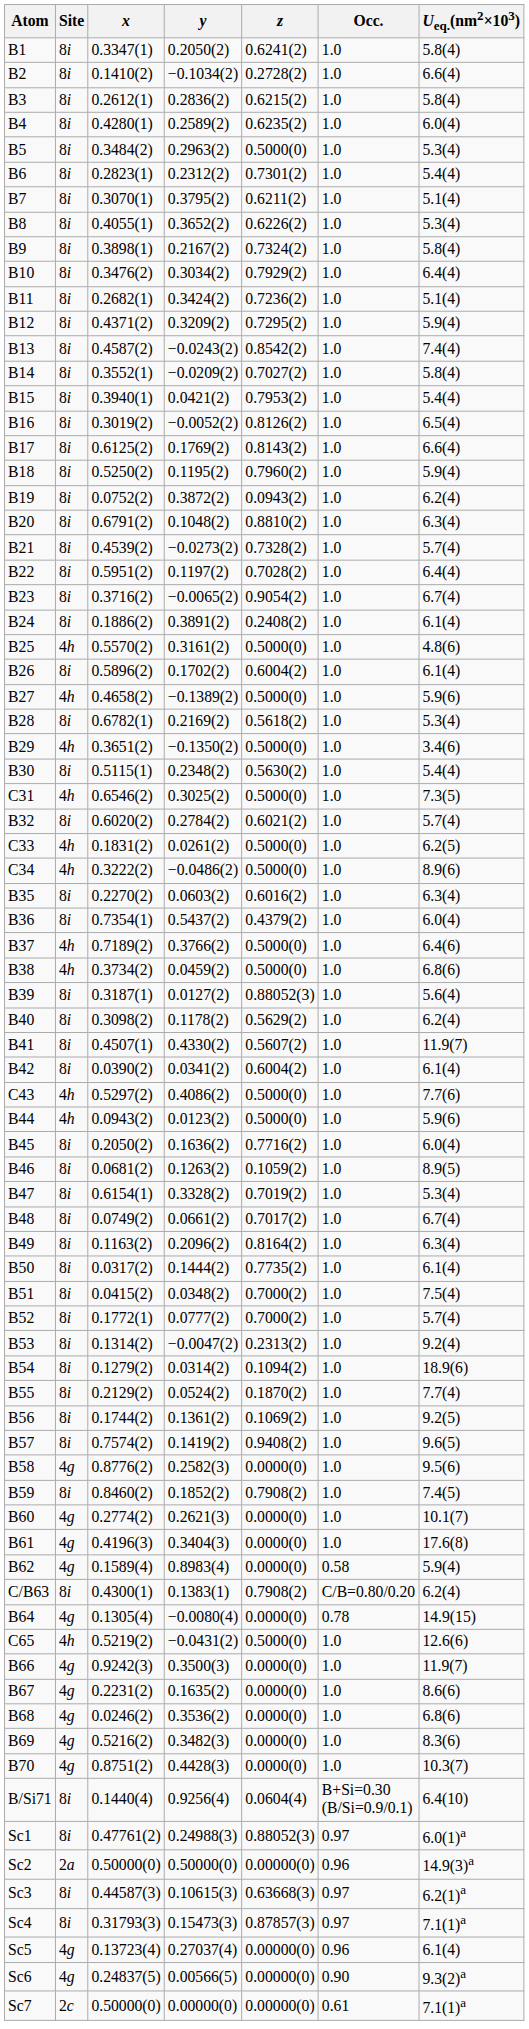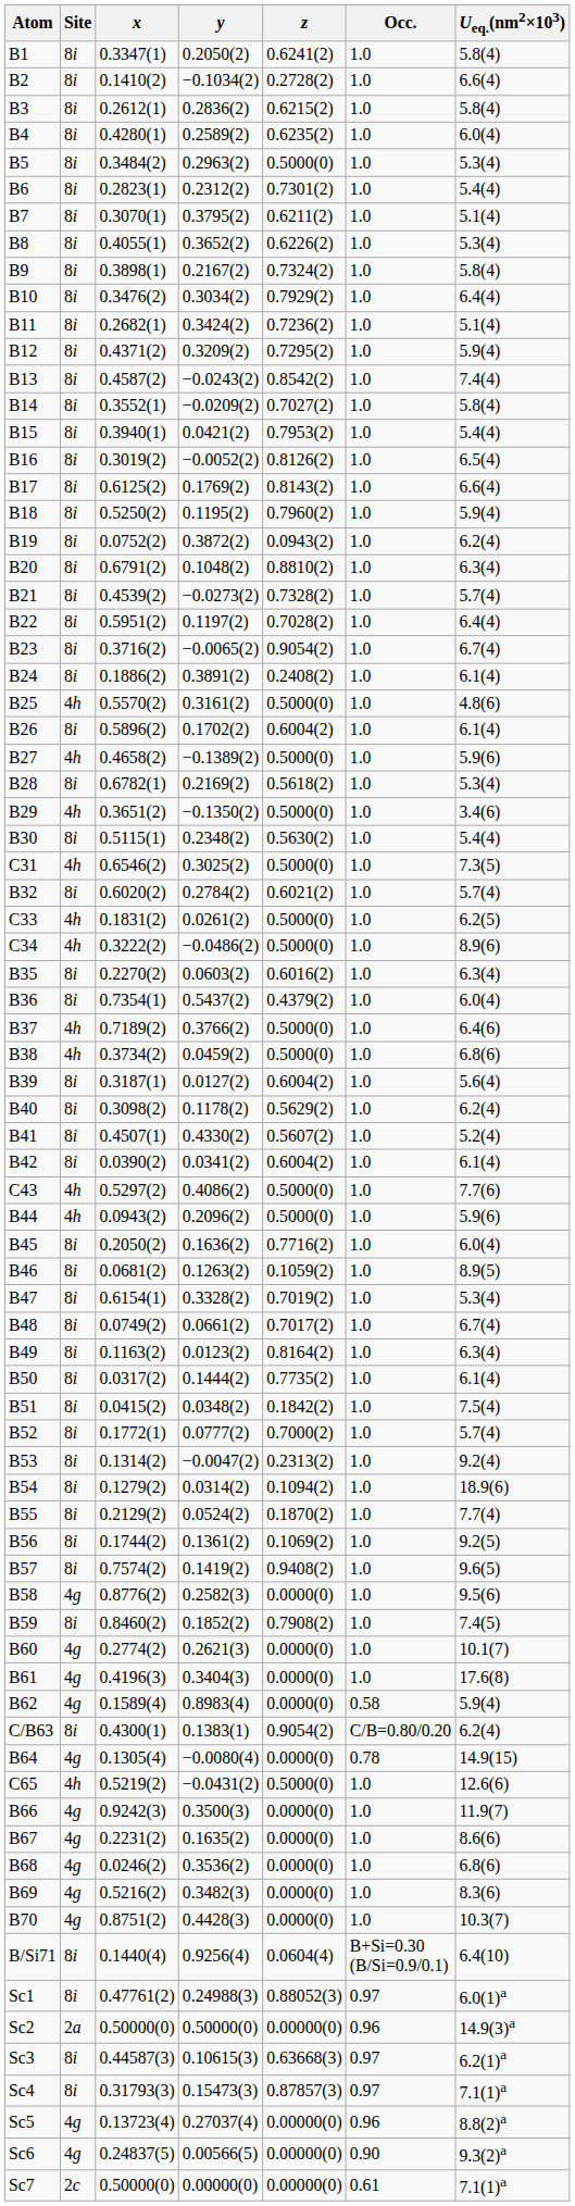 <table class="wikitable">
 <tr>
 <th>Atom</th>
 <th>Site</th>
 <th><em>x</em></th>
 <th><em>y</em></th>
 <th><em>z</em></th>
 <th>Occ.</th>
 <th><em>U</em><sub>eq.</sub>(nm<sup>2</sup>×10<sup>3</sup>)</th>
 </tr>
 <tr>
 <td>B1</td>
 <td>8<em>i</em></td>
 <td>0.3347(1)</td>
 <td>0.2050(2)</td>
 <td>0.6241(2)</td>
 <td>1.0</td>
 <td>5.8(4)</td>
 </tr>
 <tr>
 <td>B2</td>
 <td>8<em>i</em></td>
 <td>0.1410(2)</td>
 <td>−0.1034(2)</td>
 <td>0.2728(2)</td>
 <td>1.0</td>
 <td>6.6(4)</td>
 </tr>
 <tr>
 <td>B3</td>
 <td>8<em>i</em></td>
 <td>0.2612(1)</td>
 <td>0.2836(2)</td>
 <td>0.6215(2)</td>
 <td>1.0</td>
 <td>5.8(4)</td>
 </tr>
 <tr>
 <td>B4</td>
 <td>8<em>i</em></td>
 <td>0.4280(1)</td>
 <td>0.2589(2)</td>
 <td>0.6235(2)</td>
 <td>1.0</td>
 <td>6.0(4)</td>
 </tr>
 <tr>
 <td>B5</td>
 <td>8<em>i</em></td>
 <td>0.3484(2)</td>
 <td>0.2963(2)</td>
 <td>0.5000(0)</td>
 <td>1.0</td>
 <td>5.3(4)</td>
 </tr>
 <tr>
 <td>B6</td>
 <td>8<em>i</em></td>
 <td>0.2823(1)</td>
 <td>0.2312(2)</td>
 <td>0.7301(2)</td>
 <td>1.0</td>
 <td>5.4(4)</td>
 </tr>
 <tr>
 <td>B7</td>
 <td>8<em>i</em></td>
 <td>0.3070(1)</td>
 <td>0.3795(2)</td>
 <td>0.6211(2)</td>
 <td>1.0</td>
 <td>5.1(4)</td>
 </tr>
 <tr>
 <td>B8</td>
 <td>8<em>i</em></td>
 <td>0.4055(1)</td>
 <td>0.3652(2)</td>
 <td>0.6226(2)</td>
 <td>1.0</td>
 <td>5.3(4)</td>
 </tr>
 <tr>
 <td>B9</td>
 <td>8<em>i</em></td>
 <td>0.3898(1)</td>
 <td>0.2167(2)</td>
 <td>0.7324(2)</td>
 <td>1.0</td>
 <td>5.8(4)</td>
 </tr>
 <tr>
 <td>B10</td>
 <td>8<em>i</em></td>
 <td>0.3476(2)</td>
 <td>0.3034(2)</td>
 <td>0.7929(2)</td>
 <td>1.0</td>
 <td>6.4(4)</td>
 </tr>
 <tr>
 <td>B11</td>
 <td>8<em>i</em></td>
 <td>0.2682(1)</td>
 <td>0.3424(2)</td>
 <td>0.7236(2)</td>
 <td>1.0</td>
 <td>5.1(4)</td>
 </tr>
 <tr>
 <td>B12</td>
 <td>8<em>i</em></td>
 <td>0.4371(2)</td>
 <td>0.3209(2)</td>
 <td>0.7295(2)</td>
 <td>1.0</td>
 <td>5.9(4)</td>
 </tr>
 <tr>
 <td>B13</td>
 <td>8<em>i</em></td>
 <td>0.4587(2)</td>
 <td>−0.0243(2)</td>
 <td>0.8542(2)</td>
 <td>1.0</td>
 <td>7.4(4)</td>
 </tr>
 <tr>
 <td>B14</td>
 <td>8<em>i</em></td>
 <td>0.3552(1)</td>
 <td>−0.0209(2)</td>
 <td>0.7027(2)</td>
 <td>1.0</td>
 <td>5.8(4)</td>
 </tr>
 <tr>
 <td>B15</td>
 <td>8<em>i</em></td>
 <td>0.3940(1)</td>
 <td>0.0421(2)</td>
 <td>0.7953(2)</td>
 <td>1.0</td>
 <td>5.4(4)</td>
 </tr>
 <tr>
 <td>B16</td>
 <td>8<em>i</em></td>
 <td>0.3019(2)</td>
 <td>−0.0052(2)</td>
 <td>0.8126(2)</td>
 <td>1.0</td>
 <td>6.5(4)</td>
 </tr>
 <tr>
 <td>B17</td>
 <td>8<em>i</em></td>
 <td>0.6125(2)</td>
 <td>0.1769(2)</td>
 <td>0.8143(2)</td>
 <td>1.0</td>
 <td>6.6(4)</td>
 </tr>
 <tr>
 <td>B18</td>
 <td>8<em>i</em></td>
 <td>0.5250(2)</td>
 <td>0.1195(2)</td>
 <td>0.7960(2)</td>
 <td>1.0</td>
 <td>5.9(4)</td>
 </tr>
 <tr>
 <td>B19</td>
 <td>8<em>i</em></td>
 <td>0.0752(2)</td>
 <td>0.3872(2)</td>
 <td>0.0943(2)</td>
 <td>1.0</td>
 <td>6.2(4)</td>
 </tr>
 <tr>
 <td>B20</td>
 <td>8<em>i</em></td>
 <td>0.6791(2)</td>
 <td>0.1048(2)</td>
 <td>0.8810(2)</td>
 <td>1.0</td>
 <td>6.3(4)</td>
 </tr>
 <tr>
 <td>B21</td>
 <td>8<em>i</em></td>
 <td>0.4539(2)</td>
 <td>−0.0273(2)</td>
 <td>0.7328(2)</td>
 <td>1.0</td>
 <td>5.7(4)</td>
 </tr>
 <tr>
 <td>B22</td>
 <td>8<em>i</em></td>
 <td>0.5951(2)</td>
 <td>0.1197(2)</td>
 <td>0.7028(2)</td>
 <td>1.0</td>
 <td>6.4(4)</td>
 </tr>
 <tr>
 <td>B23</td>
 <td>8<em>i</em></td>
 <td>0.3716(2)</td>
 <td>−0.0065(2)</td>
 <td>0.9054(2)</td>
 <td>1.0</td>
 <td>6.7(4)</td>
 </tr>
 <tr>
 <td>B24</td>
 <td>8<em>i</em></td>
 <td>0.1886(2)</td>
 <td>0.3891(2)</td>
 <td>0.2408(2)</td>
 <td>1.0</td>
 <td>6.1(4)</td>
 </tr>
 <tr>
 <td>B25</td>
 <td>4<em>h</em></td>
 <td>0.5570(2)</td>
 <td>0.3161(2)</td>
 <td>0.5000(0)</td>
 <td>1.0</td>
 <td>4.8(6)</td>
 </tr>
 <tr>
 <td>B26</td>
 <td>8<em>i</em></td>
 <td>0.5896(2)</td>
 <td>0.1702(2)</td>
 <td>0.6004(2)</td>
 <td>1.0</td>
 <td>6.1(4)</td>
 </tr>
 <tr>
 <td>B27</td>
 <td>4<em>h</em></td>
 <td>0.4658(2)</td>
 <td>−0.1389(2)</td>
 <td>0.5000(0)</td>
 <td>1.0</td>
 <td>5.9(6)</td>
 </tr>
 <tr>
 <td>B28</td>
 <td>8<em>i</em></td>
 <td>0.6782(1)</td>
 <td>0.2169(2)</td>
 <td>0.5618(2)</td>
 <td>1.0</td>
 <td>5.3(4)</td>
 </tr>
 <tr>
 <td>B29</td>
 <td>4<em>h</em></td>
 <td>0.3651(2)</td>
 <td>−0.1350(2)</td>
 <td>0.5000(0)</td>
 <td>1.0</td>
 <td>3.4(6)</td>
 </tr>
 <tr>
 <td>B30</td>
 <td>8<em>i</em></td>
 <td>0.5115(1)</td>
 <td>0.2348(2)</td>
 <td>0.5630(2)</td>
 <td>1.0</td>
 <td>5.4(4)</td>
 </tr>
 <tr>
 <td>C31</td>
 <td>4<em>h</em></td>
 <td>0.6546(2)</td>
 <td>0.3025(2)</td>
 <td>0.5000(0)</td>
 <td>1.0</td>
 <td>7.3(5)</td>
 </tr>
 <tr>
 <td>B32</td>
 <td>8<em>i</em></td>
 <td>0.6020(2)</td>
 <td>0.2784(2)</td>
 <td>0.6021(2)</td>
 <td>1.0</td>
 <td>5.7(4)</td>
 </tr>
 <tr>
 <td>C33</td>
 <td>4<em>h</em></td>
 <td>0.1831(2)</td>
 <td>0.0261(2)</td>
 <td>0.5000(0)</td>
 <td>1.0</td>
 <td>6.2(5)</td>
 </tr>
 <tr>
 <td>C34</td>
 <td>4<em>h</em></td>
 <td>0.3222(2)</td>
 <td>−0.0486(2)</td>
 <td>0.5000(0)</td>
 <td>1.0</td>
 <td>8.9(6)</td>
 </tr>
 <tr>
 <td>B35</td>
 <td>8<em>i</em></td>
 <td>0.2270(2)</td>
 <td>0.0603(2)</td>
 <td>0.6016(2)</td>
 <td>1.0</td>
 <td>6.3(4)</td>
 </tr>
 <tr>
 <td>B36</td>
 <td>8<em>i</em></td>
 <td>0.7354(1)</td>
 <td>0.5437(2)</td>
 <td>0.4379(2)</td>
 <td>1.0</td>
 <td>6.0(4)</td>
 </tr>
 <tr>
 <td>B37</td>
 <td>4<em>h</em></td>
 <td>0.7189(2)</td>
 <td>0.3766(2)</td>
 <td>0.5000(0)</td>
 <td>1.0</td>
 <td>6.4(6)</td>
 </tr>
 <tr>
 <td>B38</td>
 <td>4<em>h</em></td>
 <td>0.3734(2)</td>
 <td>0.0459(2)</td>
 <td>0.5000(0)</td>
 <td>1.0</td>
 <td>6.8(6)</td>
 </tr>
 <tr>
 <td>B39</td>
 <td>8<em>i</em></td>
 <td>0.3187(1)</td>
 <td>0.0127(2)</td>
-<td>0.88052(3)</td>
+<td>0.6004(2)</td>
 <td>1.0</td>
 <td>5.6(4)</td>
 </tr>
 <tr>
 <td>B40</td>
 <td>8<em>i</em></td>
 <td>0.3098(2)</td>
 <td>0.1178(2)</td>
 <td>0.5629(2)</td>
 <td>1.0</td>
 <td>6.2(4)</td>
 </tr>
 <tr>
 <td>B41</td>
 <td>8<em>i</em></td>
 <td>0.4507(1)</td>
 <td>0.4330(2)</td>
 <td>0.5607(2)</td>
 <td>1.0</td>
-<td>11.9(7)</td>
+<td>5.2(4)</td>
 </tr>
 <tr>
 <td>B42</td>
 <td>8<em>i</em></td>
 <td>0.0390(2)</td>
 <td>0.0341(2)</td>
 <td>0.6004(2)</td>
 <td>1.0</td>
 <td>6.1(4)</td>
 </tr>
 <tr>
 <td>C43</td>
 <td>4<em>h</em></td>
 <td>0.5297(2)</td>
 <td>0.4086(2)</td>
 <td>0.5000(0)</td>
 <td>1.0</td>
 <td>7.7(6)</td>
 </tr>
 <tr>
 <td>B44</td>
 <td>4<em>h</em></td>
 <td>0.0943(2)</td>
-<td>0.0123(2)</td>
+<td>0.2096(2)</td>
 <td>0.5000(0)</td>
 <td>1.0</td>
 <td>5.9(6)</td>
 </tr>
 <tr>
 <td>B45</td>
 <td>8<em>i</em></td>
 <td>0.2050(2)</td>
 <td>0.1636(2)</td>
 <td>0.7716(2)</td>
 <td>1.0</td>
 <td>6.0(4)</td>
 </tr>
 <tr>
 <td>B46</td>
 <td>8<em>i</em></td>
 <td>0.0681(2)</td>
 <td>0.1263(2)</td>
 <td>0.1059(2)</td>
 <td>1.0</td>
 <td>8.9(5)</td>
 </tr>
 <tr>
 <td>B47</td>
 <td>8<em>i</em></td>
 <td>0.6154(1)</td>
 <td>0.3328(2)</td>
 <td>0.7019(2)</td>
 <td>1.0</td>
 <td>5.3(4)</td>
 </tr>
 <tr>
 <td>B48</td>
 <td>8<em>i</em></td>
 <td>0.0749(2)</td>
 <td>0.0661(2)</td>
 <td>0.7017(2)</td>
 <td>1.0</td>
 <td>6.7(4)</td>
 </tr>
 <tr>
 <td>B49</td>
 <td>8<em>i</em></td>
 <td>0.1163(2)</td>
-<td>0.2096(2)</td>
+<td>0.0123(2)</td>
 <td>0.8164(2)</td>
 <td>1.0</td>
 <td>6.3(4)</td>
 </tr>
 <tr>
 <td>B50</td>
 <td>8<em>i</em></td>
 <td>0.0317(2)</td>
 <td>0.1444(2)</td>
 <td>0.7735(2)</td>
 <td>1.0</td>
 <td>6.1(4)</td>
 </tr>
 <tr>
 <td>B51</td>
 <td>8<em>i</em></td>
 <td>0.0415(2)</td>
 <td>0.0348(2)</td>
-<td>0.7000(2)</td>
+<td>0.1842(2)</td>
 <td>1.0</td>
 <td>7.5(4)</td>
 </tr>
 <tr>
 <td>B52</td>
 <td>8<em>i</em></td>
 <td>0.1772(1)</td>
 <td>0.0777(2)</td>
 <td>0.7000(2)</td>
 <td>1.0</td>
 <td>5.7(4)</td>
 </tr>
 <tr>
 <td>B53</td>
 <td>8<em>i</em></td>
 <td>0.1314(2)</td>
 <td>−0.0047(2)</td>
 <td>0.2313(2)</td>
 <td>1.0</td>
 <td>9.2(4)</td>
 </tr>
 <tr>
 <td>B54</td>
 <td>8<em>i</em></td>
 <td>0.1279(2)</td>
 <td>0.0314(2)</td>
 <td>0.1094(2)</td>
 <td>1.0</td>
 <td>18.9(6)</td>
 </tr>
 <tr>
 <td>B55</td>
 <td>8<em>i</em></td>
 <td>0.2129(2)</td>
 <td>0.0524(2)</td>
 <td>0.1870(2)</td>
 <td>1.0</td>
 <td>7.7(4)</td>
 </tr>
 <tr>
 <td>B56</td>
 <td>8<em>i</em></td>
 <td>0.1744(2)</td>
 <td>0.1361(2)</td>
 <td>0.1069(2)</td>
 <td>1.0</td>
 <td>9.2(5)</td>
 </tr>
 <tr>
 <td>B57</td>
 <td>8<em>i</em></td>
 <td>0.7574(2)</td>
 <td>0.1419(2)</td>
 <td>0.9408(2)</td>
 <td>1.0</td>
 <td>9.6(5)</td>
 </tr>
 <tr>
 <td>B58</td>
 <td>4<em>g</em></td>
 <td>0.8776(2)</td>
 <td>0.2582(3)</td>
 <td>0.0000(0)</td>
 <td>1.0</td>
 <td>9.5(6)</td>
 </tr>
 <tr>
 <td>B59</td>
 <td>8<em>i</em></td>
 <td>0.8460(2)</td>
 <td>0.1852(2)</td>
 <td>0.7908(2)</td>
 <td>1.0</td>
 <td>7.4(5)</td>
 </tr>
 <tr>
 <td>B60</td>
 <td>4<em>g</em></td>
 <td>0.2774(2)</td>
 <td>0.2621(3)</td>
 <td>0.0000(0)</td>
 <td>1.0</td>
 <td>10.1(7)</td>
 </tr>
 <tr>
 <td>B61</td>
 <td>4<em>g</em></td>
 <td>0.4196(3)</td>
 <td>0.3404(3)</td>
 <td>0.0000(0)</td>
 <td>1.0</td>
 <td>17.6(8)</td>
 </tr>
 <tr>
 <td>B62</td>
 <td>4<em>g</em></td>
 <td>0.1589(4)</td>
 <td>0.8983(4)</td>
 <td>0.0000(0)</td>
 <td>0.58</td>
 <td>5.9(4)</td>
 </tr>
 <tr>
 <td>C/B63</td>
 <td>8<em>i</em></td>
 <td>0.4300(1)</td>
 <td>0.1383(1)</td>
-<td>0.7908(2)</td>
+<td>0.9054(2)</td>
 <td>C/B=0.80/0.20</td>
 <td>6.2(4)</td>
 </tr>
 <tr>
 <td>B64</td>
 <td>4<em>g</em></td>
 <td>0.1305(4)</td>
 <td>−0.0080(4)</td>
 <td>0.0000(0)</td>
 <td>0.78</td>
 <td>14.9(15)</td>
 </tr>
 <tr>
 <td>C65</td>
 <td>4<em>h</em></td>
 <td>0.5219(2)</td>
 <td>−0.0431(2)</td>
 <td>0.5000(0)</td>
 <td>1.0</td>
 <td>12.6(6)</td>
 </tr>
 <tr>
 <td>B66</td>
 <td>4<em>g</em></td>
 <td>0.9242(3)</td>
 <td>0.3500(3)</td>
 <td>0.0000(0)</td>
 <td>1.0</td>
 <td>11.9(7)</td>
 </tr>
 <tr>
 <td>B67</td>
 <td>4<em>g</em></td>
 <td>0.2231(2)</td>
 <td>0.1635(2)</td>
 <td>0.0000(0)</td>
 <td>1.0</td>
 <td>8.6(6)</td>
 </tr>
 <tr>
 <td>B68</td>
 <td>4<em>g</em></td>
 <td>0.0246(2)</td>
 <td>0.3536(2)</td>
 <td>0.0000(0)</td>
 <td>1.0</td>
 <td>6.8(6)</td>
 </tr>
 <tr>
 <td>B69</td>
 <td>4<em>g</em></td>
 <td>0.5216(2)</td>
 <td>0.3482(3)</td>
 <td>0.0000(0)</td>
 <td>1.0</td>
 <td>8.3(6)</td>
 </tr>
 <tr>
 <td>B70</td>
 <td>4<em>g</em></td>
 <td>0.8751(2)</td>
 <td>0.4428(3)</td>
 <td>0.0000(0)</td>
 <td>1.0</td>
 <td>10.3(7)</td>
 </tr>
 <tr>
 <td>B/Si71</td>
 <td>8<em>i</em></td>
 <td>0.1440(4)</td>
 <td>0.9256(4)</td>
 <td>0.0604(4)</td>
 <td>B+Si=0.30<br>(B/Si=0.9/0.1)</td>
 <td>6.4(10)</td>
 </tr>
 <tr>
 <td>Sc1</td>
 <td>8<em>i</em></td>
 <td>0.47761(2)</td>
 <td>0.24988(3)</td>
 <td>0.88052(3)</td>
 <td>0.97</td>
 <td>6.0(1)<sup>a</sup></td>
 </tr>
 <tr>
 <td>Sc2</td>
 <td>2<em>a</em></td>
 <td>0.50000(0)</td>
 <td>0.50000(0)</td>
 <td>0.00000(0)</td>
 <td>0.96</td>
 <td>14.9(3)<sup>a</sup></td>
 </tr>
 <tr>
 <td>Sc3</td>
 <td>8<em>i</em></td>
 <td>0.44587(3)</td>
 <td>0.10615(3)</td>
 <td>0.63668(3)</td>
 <td>0.97</td>
 <td>6.2(1)<sup>a</sup></td>
 </tr>
 <tr>
 <td>Sc4</td>
 <td>8<em>i</em></td>
 <td>0.31793(3)</td>
 <td>0.15473(3)</td>
 <td>0.87857(3)</td>
 <td>0.97</td>
 <td>7.1(1)<sup>a</sup></td>
 </tr>
 <tr>
 <td>Sc5</td>
 <td>4<em>g</em></td>
 <td>0.13723(4)</td>
 <td>0.27037(4)</td>
 <td>0.00000(0)</td>
 <td>0.96</td>
-<td>6.1(4)</td>
+<td>8.8(2)<sup>a</sup></td>
 </tr>
 <tr>
 <td>Sc6</td>
 <td>4<em>g</em></td>
 <td>0.24837(5)</td>
 <td>0.00566(5)</td>
 <td>0.00000(0)</td>
 <td>0.90</td>
 <td>9.3(2)<sup>a</sup></td>
 </tr>
 <tr>
 <td>Sc7</td>
 <td>2<em>c</em></td>
 <td>0.50000(0)</td>
 <td>0.00000(0)</td>
 <td>0.00000(0)</td>
 <td>0.61</td>
 <td>7.1(1)<sup>a</sup></td>
 </tr>
 </table>
